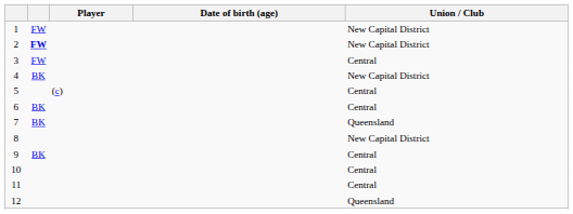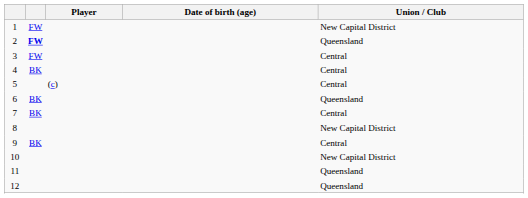 <table class="sortable wikitable plainrowheaders" style="font-size:95%; width: 98%">
 <tr>
 <th scope="col" style="width:4%"></th>
 <th scope="col" style="width:4%"></th>
 <th scope="col">Player</th>
 <th scope="col">Date of birth (age)</th>
 <th scope="col">Union / Club</th>
 </tr>
 <tr>
 <td style="text-align:center; border:0">1</td>
 <td style="text-align:center; border:0"><a href='#'>FW</a></td>
 <td style="text-align:left; border:0"></td>
 <td style="text-align:left; border:0"></td>
 <td style="text-align:left; border:0"> New Capital District</td>
 </tr>
 <tr>
 <td style="text-align:center; border:0">2</td>
 <td style="text-align:center; border:0"><strong><a href='#'>FW</a></strong></td>
 <td style="text-align:left; border:0"></td>
 <td style="text-align:left; border:0"></td>
-<td style="text-align:left; border:0"> New Capital District</td>
+<td style="text-align:left; border:0"> Queensland</td>
 </tr>
 <tr>
 <td style="text-align:center; border:0">3</td>
 <td style="text-align:center; border:0"><a href='#'>FW</a></td>
 <td style="text-align:left; border:0"></td>
 <td style="text-align:left; border:0"></td>
 <td style="text-align:left; border:0"> Central</td>
 </tr>
 <tr>
 <td style="text-align:center; border:0">4</td>
 <td style="text-align:center; border:0"><a href='#'>BK</a></td>
 <td style="text-align:left; border:0"></td>
 <td style="text-align:left; border:0"></td>
-<td style="text-align:left; border:0"> New Capital District</td>
+<td style="text-align:left; border:0"> Central</td>
 </tr>
 <tr>
 <td style="text-align:center; border:0">5</td>
 <td style="text-align:center; border:0"></td>
 <td style="text-align:left; border:0"> (<a href='#'>c</a>)</td>
 <td style="text-align:left; border:0"></td>
 <td style="text-align:left; border:0"> Central</td>
 </tr>
 <tr>
 <td style="text-align:center; border:0">6</td>
 <td style="text-align:center; border:0"><a href='#'>BK</a></td>
 <td style="text-align:left; border:0"></td>
 <td style="text-align:left; border:0"></td>
-<td style="text-align:left; border:0"> Central</td>
+<td style="text-align:left; border:0"> Queensland</td>
 </tr>
 <tr>
 <td style="text-align:center; border:0">7</td>
 <td style="text-align:center; border:0"><a href='#'>BK</a></td>
 <td style="text-align:left; border:0"></td>
 <td style="text-align:left; border:0"></td>
-<td style="text-align:left; border:0"> Queensland</td>
+<td style="text-align:left; border:0"> Central</td>
 </tr>
 <tr>
 <td style="text-align:center; border:0">8</td>
 <td style="text-align:center; border:0"></td>
 <td style="text-align:left; border:0"></td>
 <td style="text-align:left; border:0"></td>
 <td style="text-align:left; border:0"> New Capital District</td>
 </tr>
 <tr>
 <td style="text-align:center; border:0">9</td>
 <td style="text-align:center; border:0"><a href='#'>BK</a></td>
 <td style="text-align:left; border:0"></td>
 <td style="text-align:left; border:0"></td>
 <td style="text-align:left; border:0"> Central</td>
 </tr>
 <tr>
 <td style="text-align:center; border:0">10</td>
 <td style="text-align:center; border:0"></td>
 <td style="text-align:left; border:0"></td>
 <td style="text-align:left; border:0"></td>
-<td style="text-align:left; border:0"> Central</td>
+<td style="text-align:left; border:0"> New Capital District</td>
 </tr>
 <tr>
 <td style="text-align:center; border:0">11</td>
 <td style="text-align:center; border:0"></td>
 <td style="text-align:left; border:0"></td>
 <td style="text-align:left; border:0"></td>
-<td style="text-align:left; border:0"> Central</td>
+<td style="text-align:left; border:0"> Queensland</td>
 </tr>
 <tr>
 <td style="text-align:center; border:0">12</td>
 <td style="text-align:center; border:0"></td>
 <td style="text-align:left; border:0"></td>
 <td style="text-align:left; border:0"></td>
 <td style="text-align:left; border:0"> Queensland</td>
 </tr>
 <tr>
 </tr>
 </table>
